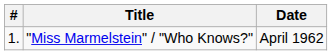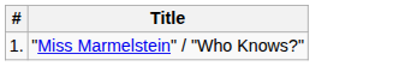 <table class="wikitable">
 <tr>
 <th>#</th>
 <th>Title</th>
-<th>Date</th>
 </tr>
 <tr>
 <td>1.</td>
 <td>"<a href='#'>Miss Marmelstein</a>" / "Who Knows?"</td>
-<td>April 1962</td>
 </tr>
 </table>
